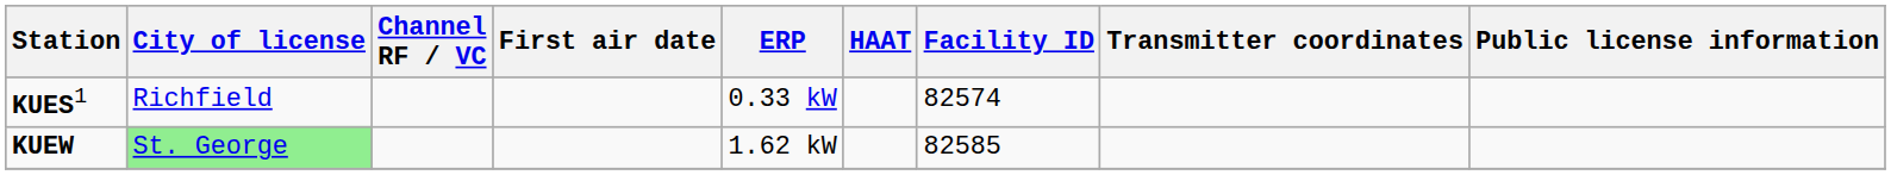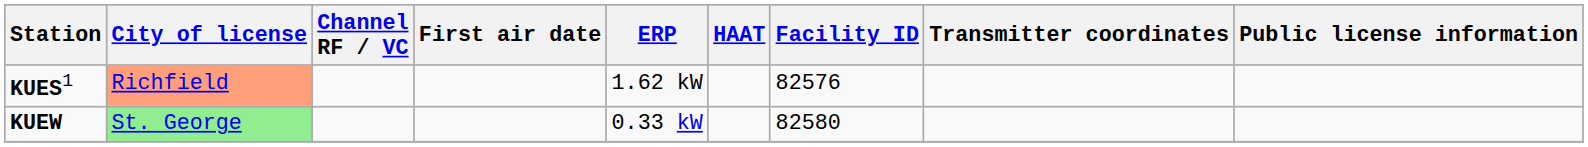 <table class="wikitable">
 <tr>
 <th>Station</th>
 <th><a href='#'>City of license</a></th>
 <th><a href='#'>Channel</a><br>RF / <a href='#'>VC</a></th>
 <th>First air date</th>
 <th><a href='#'>ERP</a></th>
 <th><a href='#'>HAAT</a></th>
 <th><a href='#'>Facility ID</a></th>
 <th>Transmitter coordinates</th>
 <th>Public license information</th>
 </tr>
 <tr style="vertical-align: top; text-align: left;">
 <td><strong>KUES</strong><sup>1</sup></td>
-<td><a href='#'>Richfield</a></td>
+<td style="background: lightsalmon;"><a href='#'>Richfield</a></td>
 <td></td>
 <td></td>
-<td>0.33 <a href='#'>kW</a></td>
+<td>1.62 kW</td>
 <td></td>
-<td>82574</td>
+<td>82576</td>
 <td></td>
 <td></td>
 </tr>
 <tr style="vertical-align: top; text-align: left;">
 <td><strong>KUEW</strong></td>
 <td style="background: lightgreen;"><a href='#'>St. George</a></td>
 <td></td>
 <td></td>
-<td>1.62 kW</td>
+<td>0.33 <a href='#'>kW</a></td>
 <td></td>
-<td>82585</td>
+<td>82580</td>
 <td></td>
 <td></td>
 </tr>
 <tr style="vertical-align: top; text-align: left;">
 </tr>
 </table>
